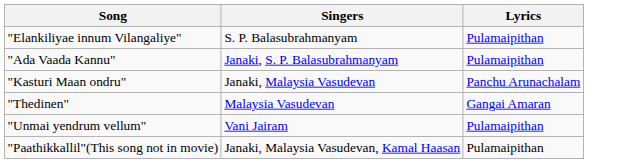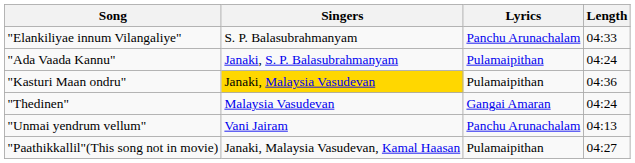 <table class="wikitable" style="font-size:95%;">
 <tr>
 <th>Song</th>
 <th>Singers</th>
 <th>Lyrics</th>
+<th>Length</th>
 </tr>
 <tr>
 <td>"Elankiliyae innum Vilangaliye"</td>
 <td>S. P. Balasubrahmanyam</td>
-<td><a href='#'>Pulamaipithan</a></td>
+<td><a href='#'>Panchu Arunachalam</a></td>
+<td>04:33</td>
 </tr>
 <tr>
 <td>"Ada Vaada Kannu"</td>
 <td><a href='#'>Janaki</a>, <a href='#'>S. P. Balasubrahmanyam</a></td>
 <td><a href='#'>Pulamaipithan</a></td>
+<td>04:24</td>
 </tr>
 <tr>
 <td>"Kasturi Maan ondru"</td>
-<td>Janaki, <a href='#'>Malaysia Vasudevan</a></td>
-<td><a href='#'>Panchu Arunachalam</a></td>
+<td style="background: gold;">Janaki, <a href='#'>Malaysia Vasudevan</a></td>
+<td>Pulamaipithan</td>
+<td>04:36</td>
 </tr>
 <tr>
 <td>"Thedinen"</td>
 <td><a href='#'>Malaysia Vasudevan</a></td>
 <td><a href='#'>Gangai Amaran</a></td>
+<td>04:24</td>
 </tr>
 <tr>
 <td>"Unmai yendrum vellum"</td>
 <td><a href='#'>Vani Jairam</a></td>
-<td><a href='#'>Pulamaipithan</a></td>
+<td><a href='#'>Panchu Arunachalam</a></td>
+<td>04:13</td>
 </tr>
 <tr>
 <td>"Paathikkallil"(This song not in movie)</td>
 <td>Janaki, Malaysia Vasudevan, <a href='#'>Kamal Haasan</a></td>
 <td>Pulamaipithan</td>
+<td>04:27</td>
 </tr>
 </table>
